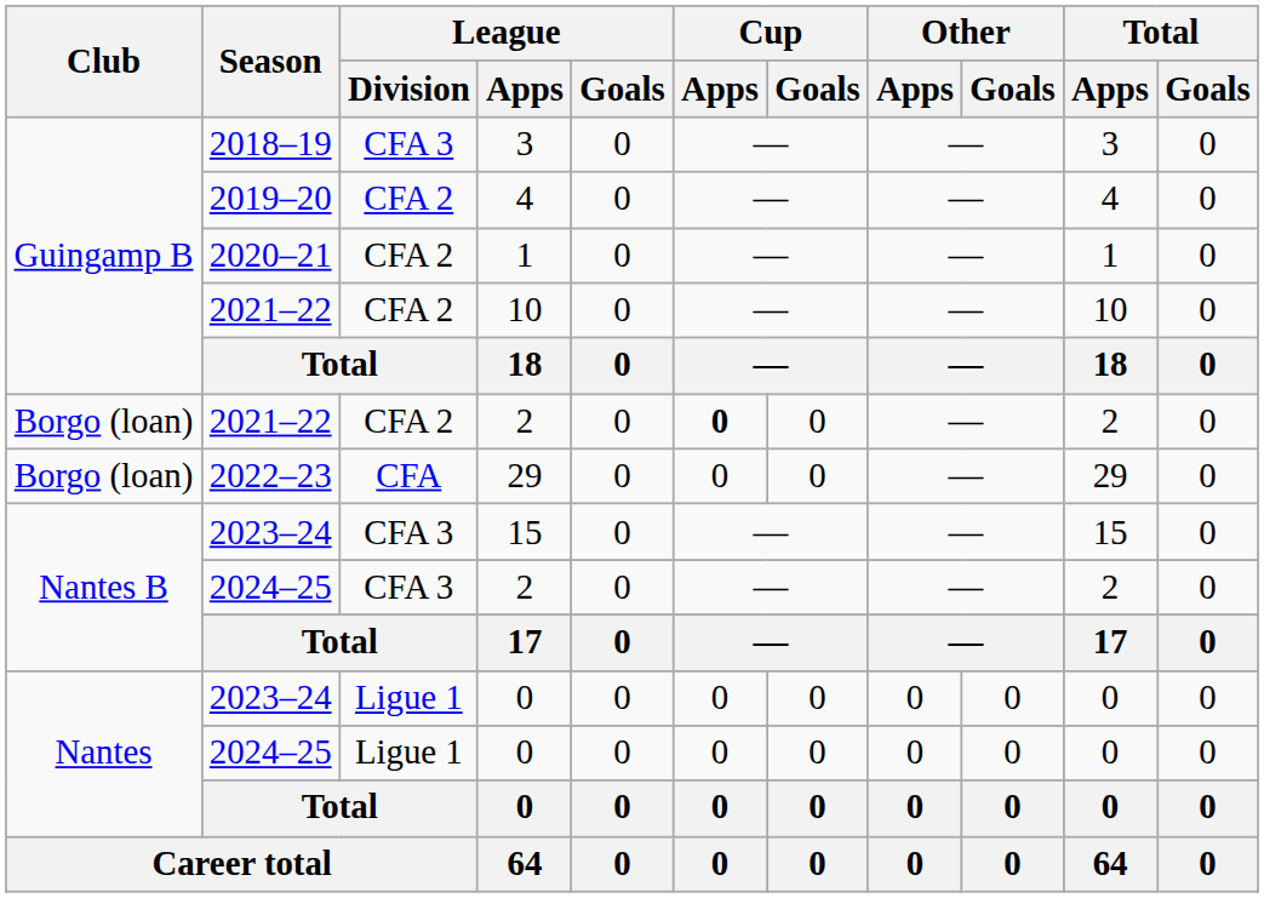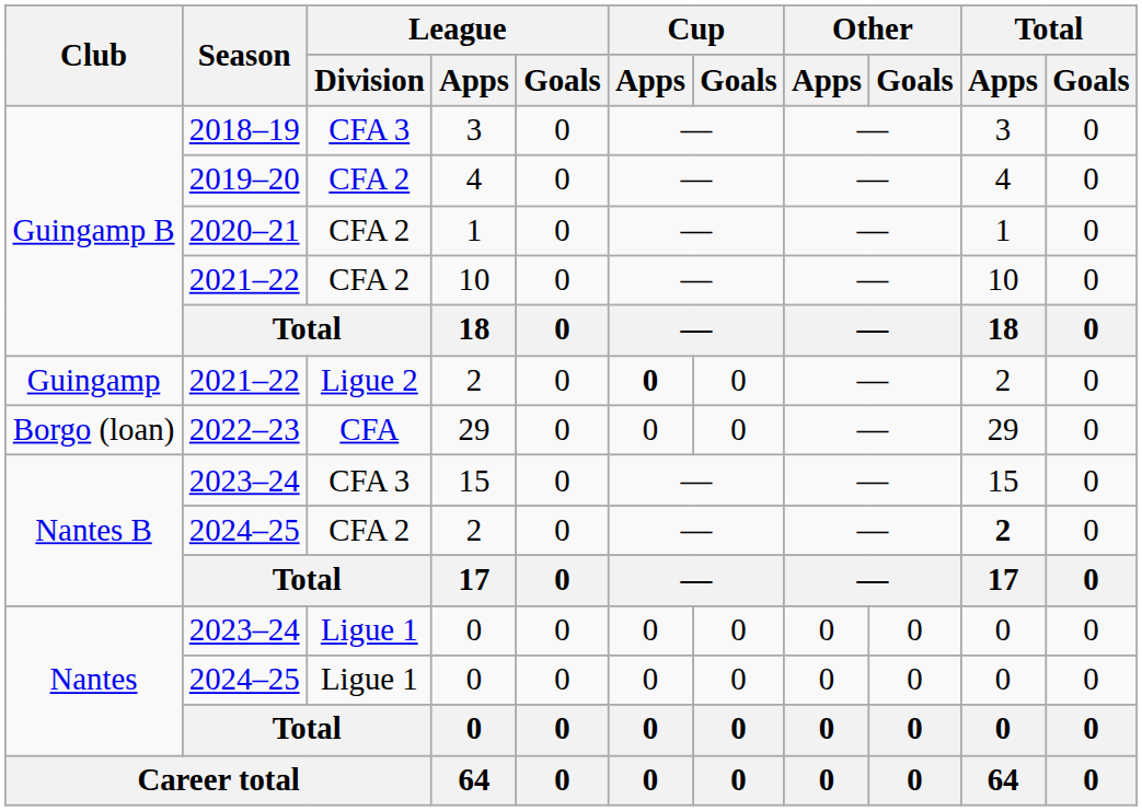 <table class="wikitable" style="text-align:center;">
 <tr>
 <th rowspan="2">Club</th>
 <th rowspan="2">Season</th>
 <th colspan="3">League</th>
 <th colspan="2">Cup</th>
 <th colspan="2">Other</th>
 <th colspan="2">Total</th>
 </tr>
 <tr>
 <th>Division</th>
 <th>Apps</th>
 <th>Goals</th>
 <th>Apps</th>
 <th>Goals</th>
 <th>Apps</th>
 <th>Goals</th>
 <th>Apps</th>
 <th>Goals</th>
 </tr>
 <tr>
 <td rowspan="5"><a href='#'>Guingamp B</a></td>
 <td><a href='#'>2018–19</a></td>
 <td><a href='#'>CFA 3</a></td>
 <td>3</td>
 <td>0</td>
 <td colspan="2">—</td>
 <td colspan="2">—</td>
 <td>3</td>
 <td>0</td>
 </tr>
 <tr>
 <td><a href='#'>2019–20</a></td>
 <td><a href='#'>CFA 2</a></td>
 <td>4</td>
 <td>0</td>
 <td colspan="2">—</td>
 <td colspan="2">—</td>
 <td>4</td>
 <td>0</td>
 </tr>
 <tr>
 <td><a href='#'>2020–21</a></td>
 <td>CFA 2</td>
 <td>1</td>
 <td>0</td>
 <td colspan="2">—</td>
 <td colspan="2">—</td>
 <td>1</td>
 <td>0</td>
 </tr>
 <tr>
 <td><a href='#'>2021–22</a></td>
 <td>CFA 2</td>
 <td>10</td>
 <td>0</td>
 <td colspan="2">—</td>
 <td colspan="2">—</td>
 <td>10</td>
 <td>0</td>
 </tr>
 <tr>
 <th colspan="2">Total</th>
 <th>18</th>
 <th>0</th>
 <th colspan="2">—</th>
 <th colspan="2">—</th>
 <th>18</th>
 <th>0</th>
 </tr>
 <tr>
-<td><a href='#'>Borgo</a> (loan)</td>
+<td><a href='#'>Guingamp</a></td>
 <td><a href='#'>2021–22</a></td>
-<td>CFA 2</td>
+<td><a href='#'>Ligue 2</a></td>
 <td>2</td>
 <td>0</td>
 <td><strong>0</strong></td>
 <td>0</td>
 <td colspan="2">—</td>
 <td>2</td>
 <td>0</td>
 </tr>
 <tr>
 <td><a href='#'>Borgo</a> (loan)</td>
 <td><a href='#'>2022–23</a></td>
 <td><a href='#'>CFA</a></td>
 <td>29</td>
 <td>0</td>
 <td>0</td>
 <td>0</td>
 <td colspan="2">—</td>
 <td>29</td>
 <td>0</td>
 </tr>
 <tr>
 <td rowspan="3"><a href='#'>Nantes B</a></td>
 <td><a href='#'>2023–24</a></td>
 <td>CFA 3</td>
 <td>15</td>
 <td>0</td>
 <td colspan="2">—</td>
 <td colspan="2">—</td>
 <td>15</td>
 <td>0</td>
 </tr>
 <tr>
 <td><a href='#'>2024–25</a></td>
-<td>CFA 3</td>
+<td>CFA 2</td>
 <td>2</td>
 <td>0</td>
 <td colspan="2">—</td>
 <td colspan="2">—</td>
-<td>2</td>
+<td><strong>2</strong></td>
 <td>0</td>
 </tr>
 <tr>
 <th colspan="2">Total</th>
 <th>17</th>
 <th>0</th>
 <th colspan="2">—</th>
 <th colspan="2">—</th>
 <th>17</th>
 <th>0</th>
 </tr>
 <tr>
 <td rowspan="3"><a href='#'>Nantes</a></td>
 <td><a href='#'>2023–24</a></td>
 <td><a href='#'>Ligue 1</a></td>
 <td>0</td>
 <td>0</td>
 <td>0</td>
 <td>0</td>
 <td>0</td>
 <td>0</td>
 <td>0</td>
 <td>0</td>
 </tr>
 <tr>
 <td><a href='#'>2024–25</a></td>
 <td>Ligue 1</td>
 <td>0</td>
 <td>0</td>
 <td>0</td>
 <td>0</td>
 <td>0</td>
 <td>0</td>
 <td>0</td>
 <td>0</td>
 </tr>
 <tr>
 <th colspan="2">Total</th>
 <th>0</th>
 <th>0</th>
 <th>0</th>
 <th>0</th>
 <th>0</th>
 <th>0</th>
 <th>0</th>
 <th>0</th>
 </tr>
 <tr>
 <th colspan="3">Career total</th>
 <th>64</th>
 <th>0</th>
 <th>0</th>
 <th>0</th>
 <th>0</th>
 <th>0</th>
 <th>64</th>
 <th>0</th>
 </tr>
 </table>
